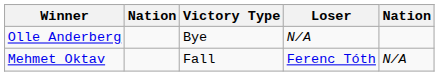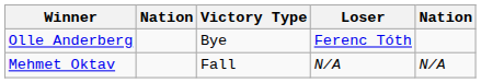 <table class="wikitable sortable" style="text-align:left;">
 <tr>
 <th>Winner</th>
 <th>Nation</th>
 <th>Victory Type</th>
 <th>Loser</th>
 <th>Nation</th>
 </tr>
 <tr>
 <td><a href='#'>Olle Anderberg</a></td>
 <td></td>
 <td>Bye</td>
-<td><em>N/A</em></td>
+<td><a href='#'>Ferenc Tóth</a></td>
 <td></td>
 </tr>
 <tr>
 <td><a href='#'>Mehmet Oktav</a></td>
 <td></td>
 <td>Fall</td>
-<td><a href='#'>Ferenc Tóth</a></td>
+<td><em>N/A</em></td>
 <td><em>N/A</em></td>
 </tr>
 </table>
